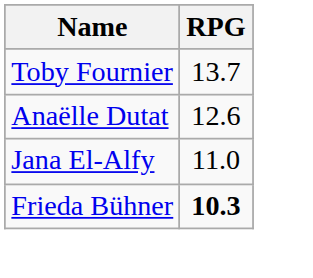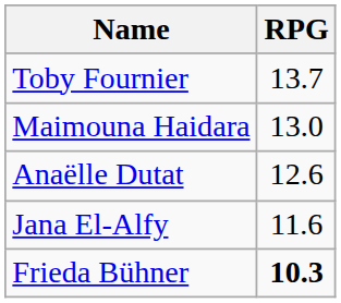 <table class=wikitable>
 <tr>
 <th>Name</th>
 <th>RPG</th>
 </tr>
 <tr>
 <td> <a href='#'>Toby Fournier</a></td>
 <td align=center>13.7</td>
 </tr>
 <tr>
+<td> <a href='#'>Maimouna Haidara</a></td>
+<td align=center>13.0</td>
+</tr>
+<tr>
 <td> <a href='#'>Anaëlle Dutat</a></td>
 <td align=center>12.6</td>
 </tr>
 <tr>
 <td> <a href='#'>Jana El-Alfy</a></td>
-<td align=center>11.0</td>
+<td align=center>11.6</td>
 </tr>
 <tr>
 <td> <a href='#'>Frieda Bühner</a></td>
 <td align=center><strong>10.3</strong></td>
 </tr>
 </table>
